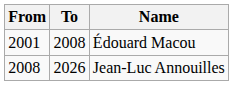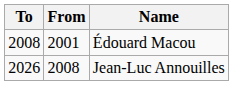 <table class="wikitable">
 <tr>
+<th>To</th>
 <th>From</th>
-<th>To</th>
 <th>Name</th>
 </tr>
 <tr>
+<td>2008</td>
 <td>2001</td>
-<td>2008</td>
 <td>Édouard Macou</td>
 </tr>
 <tr>
+<td>2026</td>
 <td>2008</td>
-<td>2026</td>
 <td>Jean-Luc Annouilles</td>
 </tr>
 </table>
